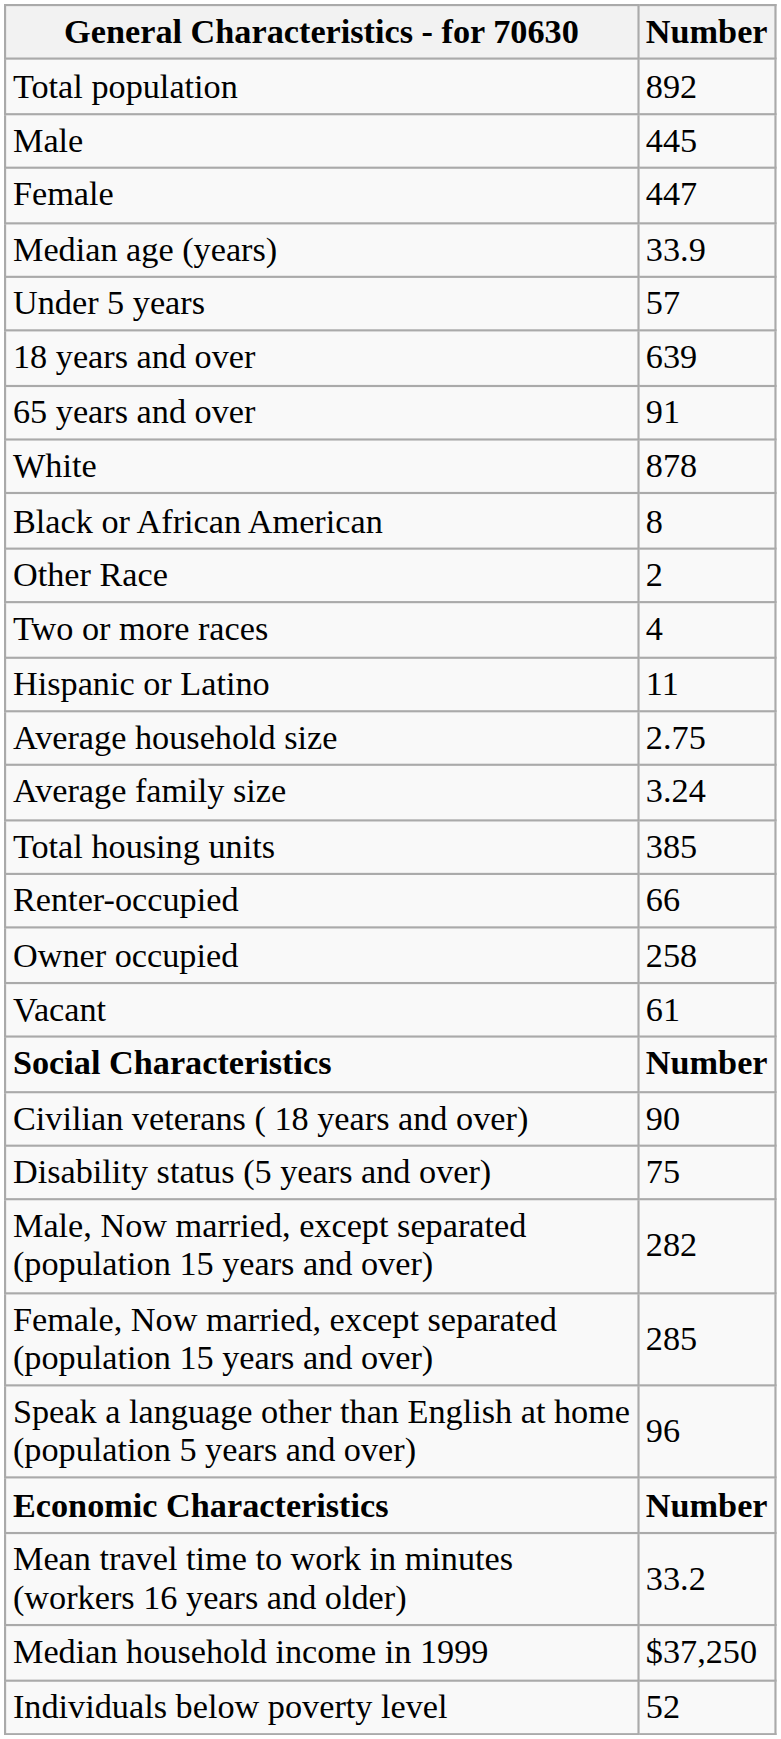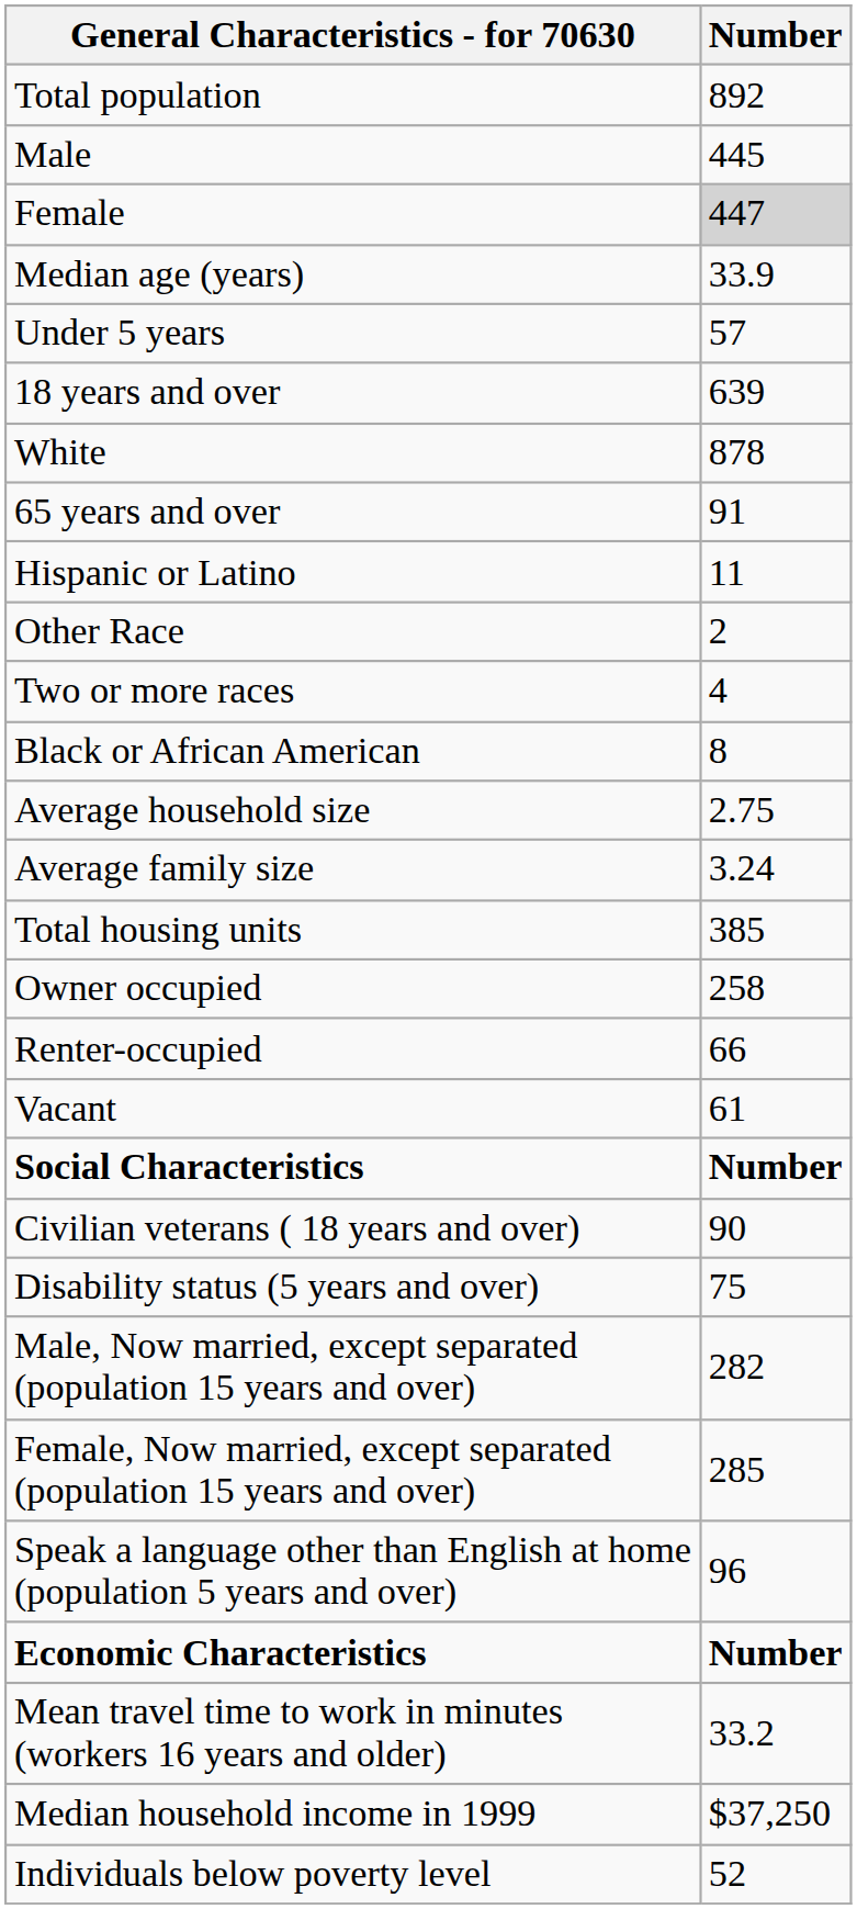 <table class="wikitable">
 <tr>
 <th><strong>General Characteristics - for 70630</strong></th>
 <th><strong>Number</strong></th>
 </tr>
 <tr>
 <td>Total population</td>
 <td>892</td>
 </tr>
 <tr>
 <td>Male</td>
 <td>445</td>
 </tr>
 <tr>
 <td>Female</td>
-<td>447</td>
+<td style="background: lightgrey;">447</td>
 </tr>
 <tr>
 <td>Median age (years)</td>
 <td>33.9</td>
 </tr>
 <tr>
 <td>Under 5 years</td>
 <td>57</td>
 </tr>
 <tr>
 <td>18 years and over</td>
 <td>639</td>
 </tr>
 <tr>
+<td>White</td>
+<td>878</td>
+</tr>
+<tr>
 <td>65 years and over</td>
 <td>91</td>
 </tr>
 <tr>
-<td>White</td>
-<td>878</td>
-</tr>
-<tr>
-<td>Black or African American</td>
-<td>8</td>
+<td>Hispanic or Latino</td>
+<td>11</td>
 </tr>
 <tr>
 <td>Other Race</td>
 <td>2</td>
 </tr>
 <tr>
 <td>Two or more races</td>
 <td>4</td>
 </tr>
 <tr>
-<td>Hispanic or Latino</td>
-<td>11</td>
+<td>Black or African American</td>
+<td>8</td>
 </tr>
 <tr>
 <td>Average household size</td>
 <td>2.75</td>
 </tr>
 <tr>
 <td>Average family size</td>
 <td>3.24</td>
 </tr>
 <tr>
 <td>Total housing units</td>
 <td>385</td>
 </tr>
 <tr>
+<td>Owner occupied</td>
+<td>258</td>
+</tr>
+<tr>
 <td>Renter-occupied</td>
 <td>66</td>
-</tr>
-<tr>
-<td>Owner occupied</td>
-<td>258</td>
 </tr>
 <tr>
 <td>Vacant</td>
 <td>61</td>
 </tr>
 <tr>
 <td><strong>Social Characteristics</strong></td>
 <td><strong>Number</strong></td>
 </tr>
 <tr>
 <td>Civilian veterans ( 18 years and over)</td>
 <td>90</td>
 </tr>
 <tr>
 <td>Disability status (5 years and over)</td>
 <td>75</td>
 </tr>
 <tr>
 <td>Male, Now married, except separated<br>(population 15 years and over)</td>
 <td>282</td>
 </tr>
 <tr>
 <td>Female, Now married, except separated<br>(population 15 years and over)</td>
 <td>285</td>
 </tr>
 <tr>
 <td>Speak a language other than English at home<br>(population 5 years and over)</td>
 <td>96</td>
 </tr>
 <tr>
 <td><strong>Economic Characteristics</strong></td>
 <td><strong>Number</strong></td>
 </tr>
 <tr>
 <td>Mean travel time to work in minutes<br>(workers 16 years and older)</td>
 <td>33.2</td>
 </tr>
 <tr>
 <td>Median household income in 1999</td>
 <td>$37,250</td>
 </tr>
 <tr>
 <td>Individuals below poverty level</td>
 <td>52</td>
 </tr>
 </table>
